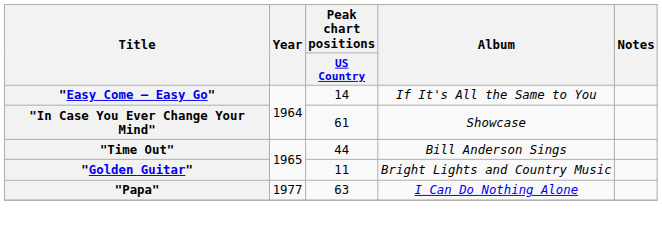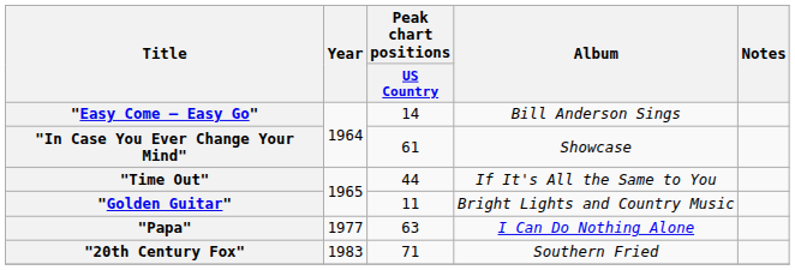 <table class="wikitable plainrowheaders" style="text-align:center;" border="1">
 <tr>
 <th scope="col" rowspan="2" style="width:21em;">Title</th>
 <th scope="col" rowspan="2">Year</th>
 <th scope="col" colspan="1">Peak<br>chart<br>positions</th>
 <th scope="col" rowspan="2">Album</th>
 <th scope="col" rowspan="2">Notes</th>
 </tr>
 <tr>
 <th scope="col" style="width:3em;font-size:90%;"><a href='#'>US<br>Country</a><br></th>
 </tr>
 <tr>
 <th scope="row">"<a href='#'>Easy Come – Easy Go</a>"</th>
 <td rowspan="2">1964</td>
 <td>14</td>
-<td><em>If It's All the Same to You</em></td>
+<td><em>Bill Anderson Sings</em></td>
 <td></td>
 </tr>
 <tr>
 <th scope="row">"In Case You Ever Change Your Mind"</th>
 <td>61</td>
 <td><em>Showcase</em></td>
 <td></td>
 </tr>
 <tr>
 <th scope="row">"Time Out"<br></th>
 <td rowspan="2">1965</td>
 <td>44</td>
-<td><em>Bill Anderson Sings</em></td>
+<td><em>If It's All the Same to You</em></td>
 <td></td>
 </tr>
 <tr>
 <th scope="row">"<a href='#'>Golden Guitar</a>"</th>
 <td>11</td>
 <td><em>Bright Lights and Country Music</em></td>
 <td></td>
 </tr>
 <tr>
 <th scope="row">"Papa"</th>
 <td>1977</td>
 <td>63</td>
 <td><em><a href='#'>I Can Do Nothing Alone</a></em></td>
 <td></td>
 </tr>
 <tr>
+<th scope="row">"20th Century Fox"</th>
+<td>1983</td>
+<td>71</td>
+<td><em>Southern Fried</em></td>
+<td></td>
+</tr>
+<tr>
 </tr>
 </table>
